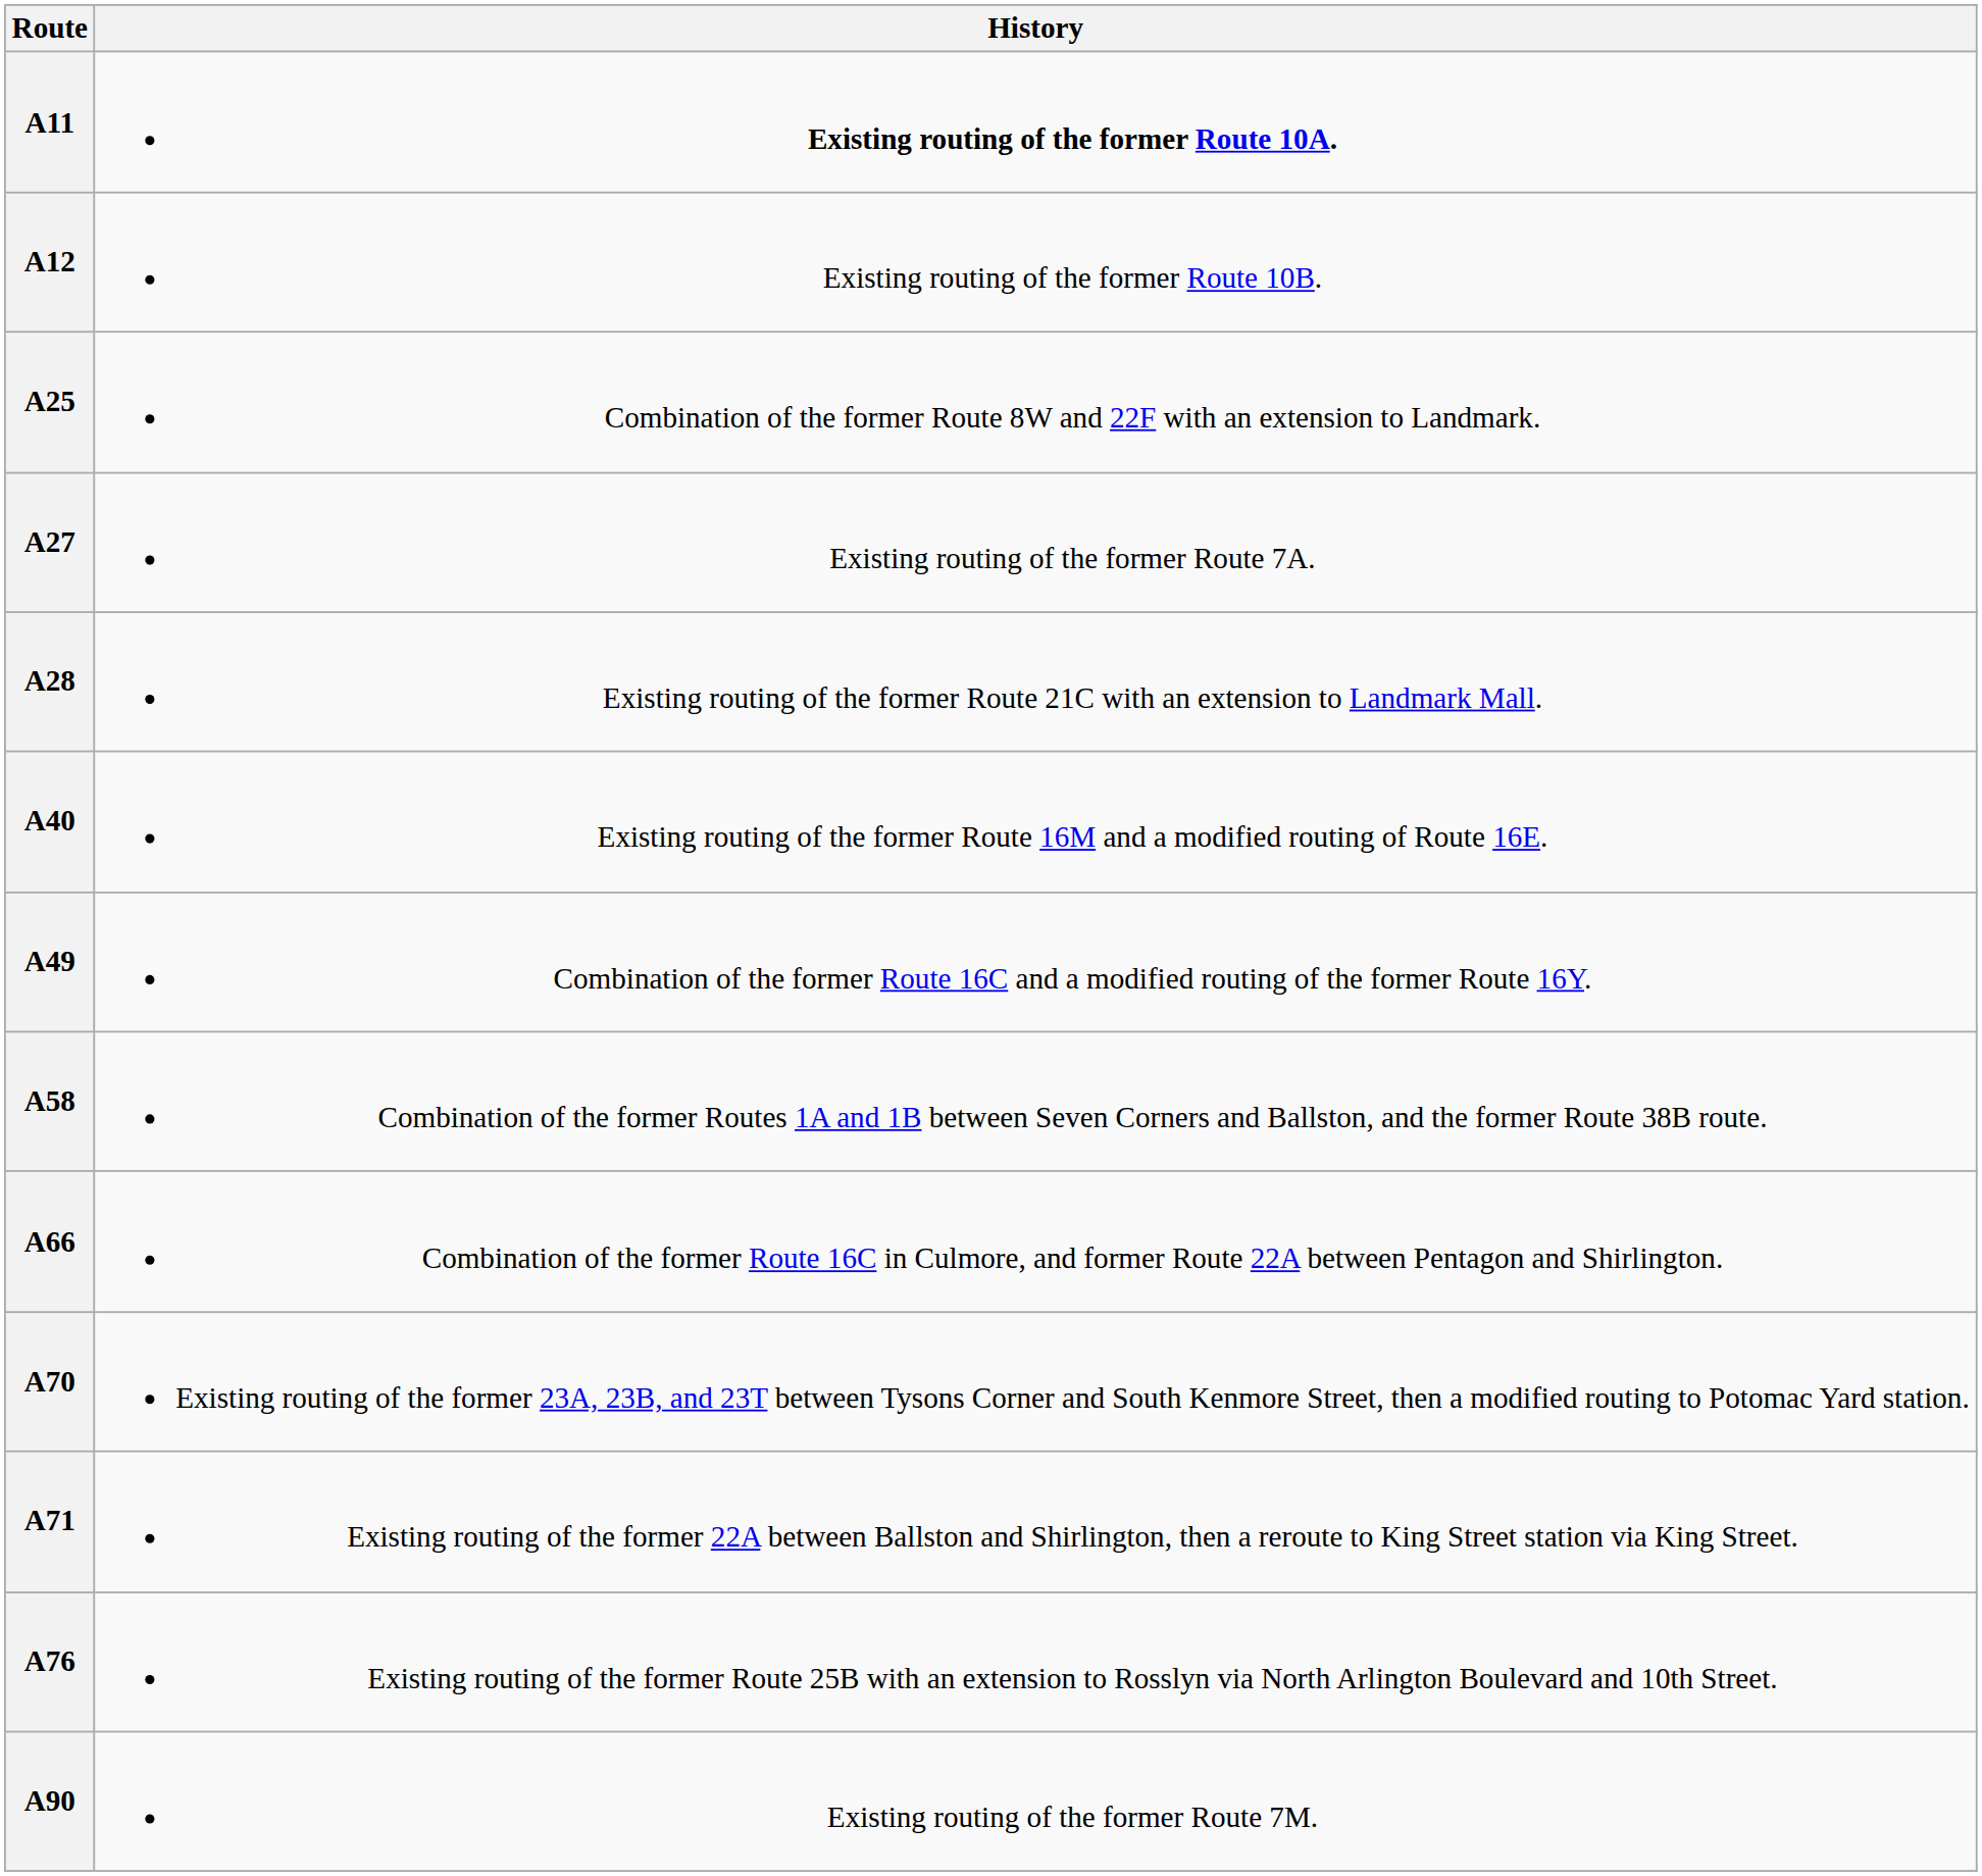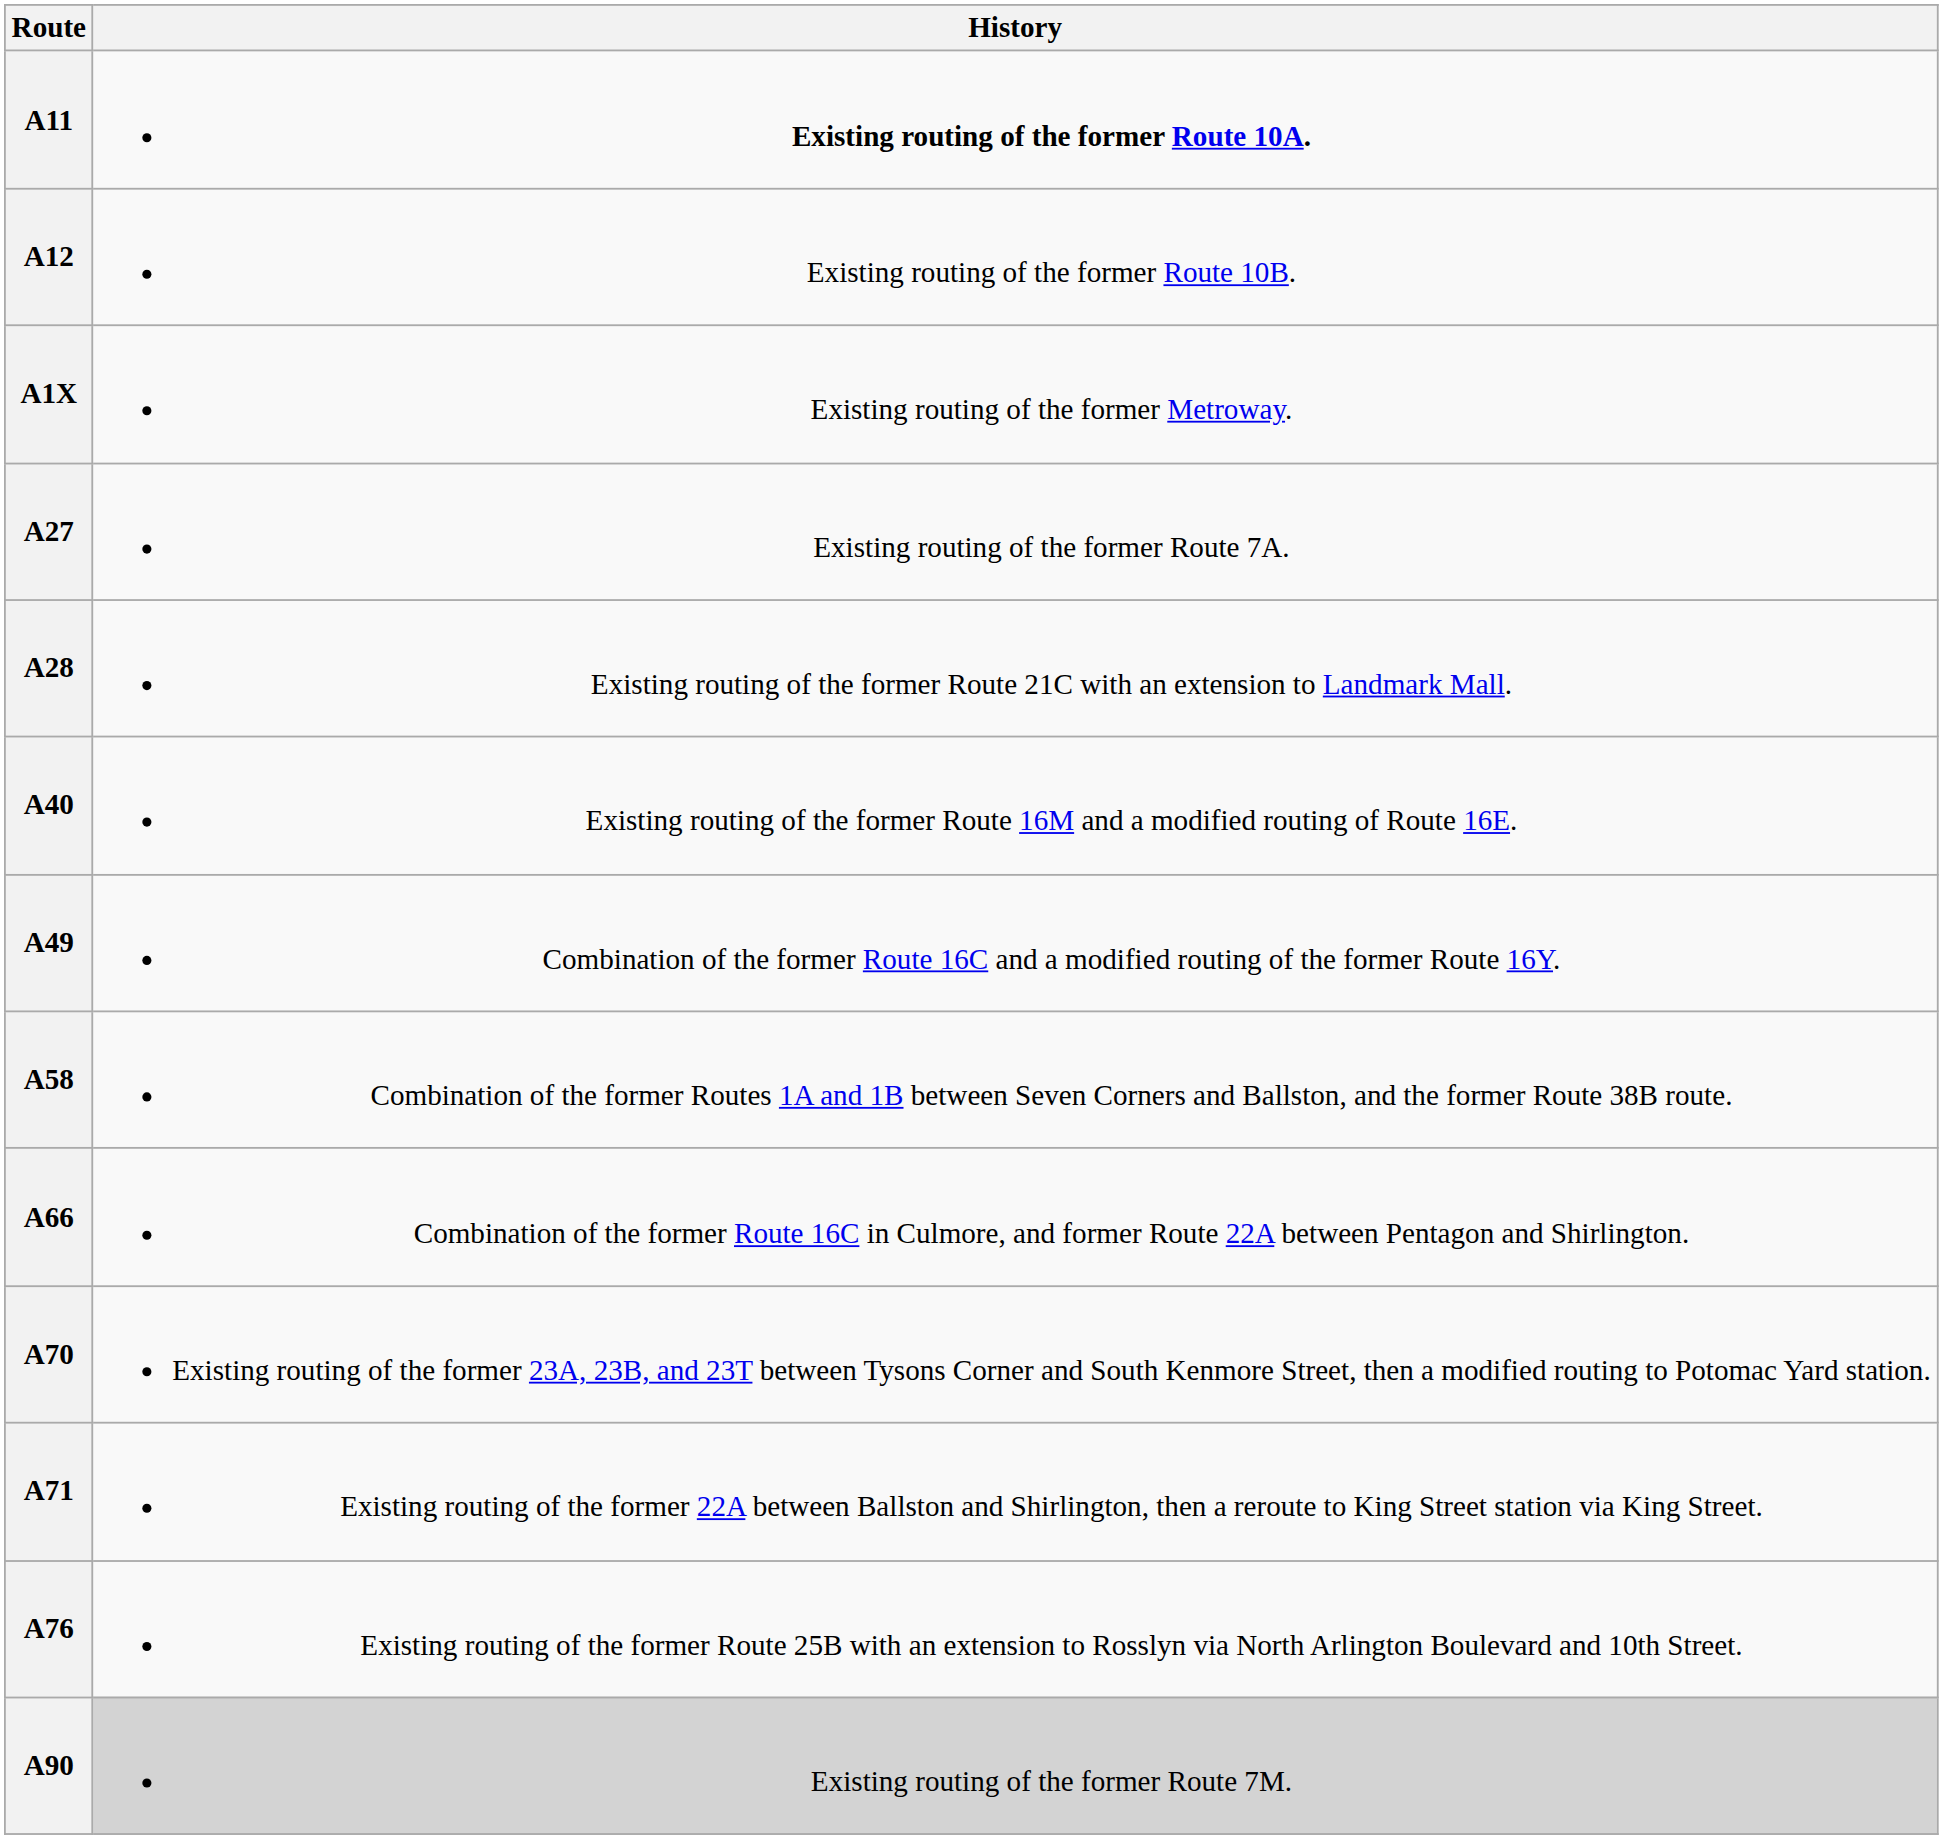 <table class=wikitable style="font-size: 100%;" |>
 <tr>
 <th>Route</th>
 <th>History</th>
 </tr>
 <tr align="center">
 <th>A11</th>
 <td><strong><br><ul><li>Existing routing of the former <a href='#'>Route 10A</a>.</li></ul></strong></td>
 </tr>
 <tr align="center">
 <th>A12</th>
 <td><br><ul><li>Existing routing of the former <a href='#'>Route 10B</a>.</li></ul></td>
 </tr>
 <tr align="center">
-<th>A25</th>
-<td><br><ul><li>Combination of the former Route 8W and <a href='#'>22F</a> with an extension to Landmark.</li></ul></td>
+<th>A1X</th>
+<td><br><ul><li>Existing routing of the former <a href='#'>Metroway</a>.</li></ul></td>
 </tr>
 <tr align="center">
 <th>A27</th>
 <td><br><ul><li>Existing routing of the former Route 7A.</li></ul></td>
 </tr>
 <tr align="center">
 <th>A28</th>
 <td><br><ul><li>Existing routing of the former Route 21C with an extension to <a href='#'>Landmark Mall</a>.</li></ul></td>
 </tr>
 <tr align="center">
 <th>A40</th>
 <td><br><ul><li>Existing routing of the former Route <a href='#'>16M</a> and a modified routing of Route <a href='#'>16E</a>.</li></ul></td>
 </tr>
 <tr align="center">
 <th>A49</th>
 <td><br><ul><li>Combination of the former <a href='#'>Route 16C</a> and a modified routing of the former Route <a href='#'>16Y</a>.</li></ul></td>
 </tr>
 <tr align="center">
 <th>A58</th>
 <td><br><ul><li>Combination of the former Routes <a href='#'>1A and 1B</a> between Seven Corners and Ballston, and the former Route 38B route.</li></ul></td>
 </tr>
 <tr align="center">
 <th>A66</th>
 <td><br><ul><li>Combination of the former <a href='#'>Route 16C</a> in Culmore, and former Route <a href='#'>22A</a> between Pentagon and Shirlington.</li></ul></td>
 </tr>
 <tr align="center">
 <th>A70</th>
 <td><br><ul><li>Existing routing of the former <a href='#'>23A, 23B, and 23T</a> between Tysons Corner and South Kenmore Street, then a modified routing to Potomac Yard station.</li></ul></td>
 </tr>
 <tr align="center">
 <th>A71</th>
 <td><br><ul><li>Existing routing of the former <a href='#'>22A</a> between Ballston and Shirlington, then a reroute to King Street station via King Street.</li></ul></td>
 </tr>
 <tr align="center">
 <th>A76</th>
 <td><br><ul><li>Existing routing of the former Route 25B with an extension to Rosslyn via North Arlington Boulevard and 10th Street.</li></ul></td>
 </tr>
 <tr align="center">
 <th>A90</th>
-<td><br><ul><li>Existing routing of the former Route 7M.</li></ul></td>
+<td style="background: lightgrey;"><br><ul><li>Existing routing of the former Route 7M.</li></ul></td>
 </tr>
 </table>
